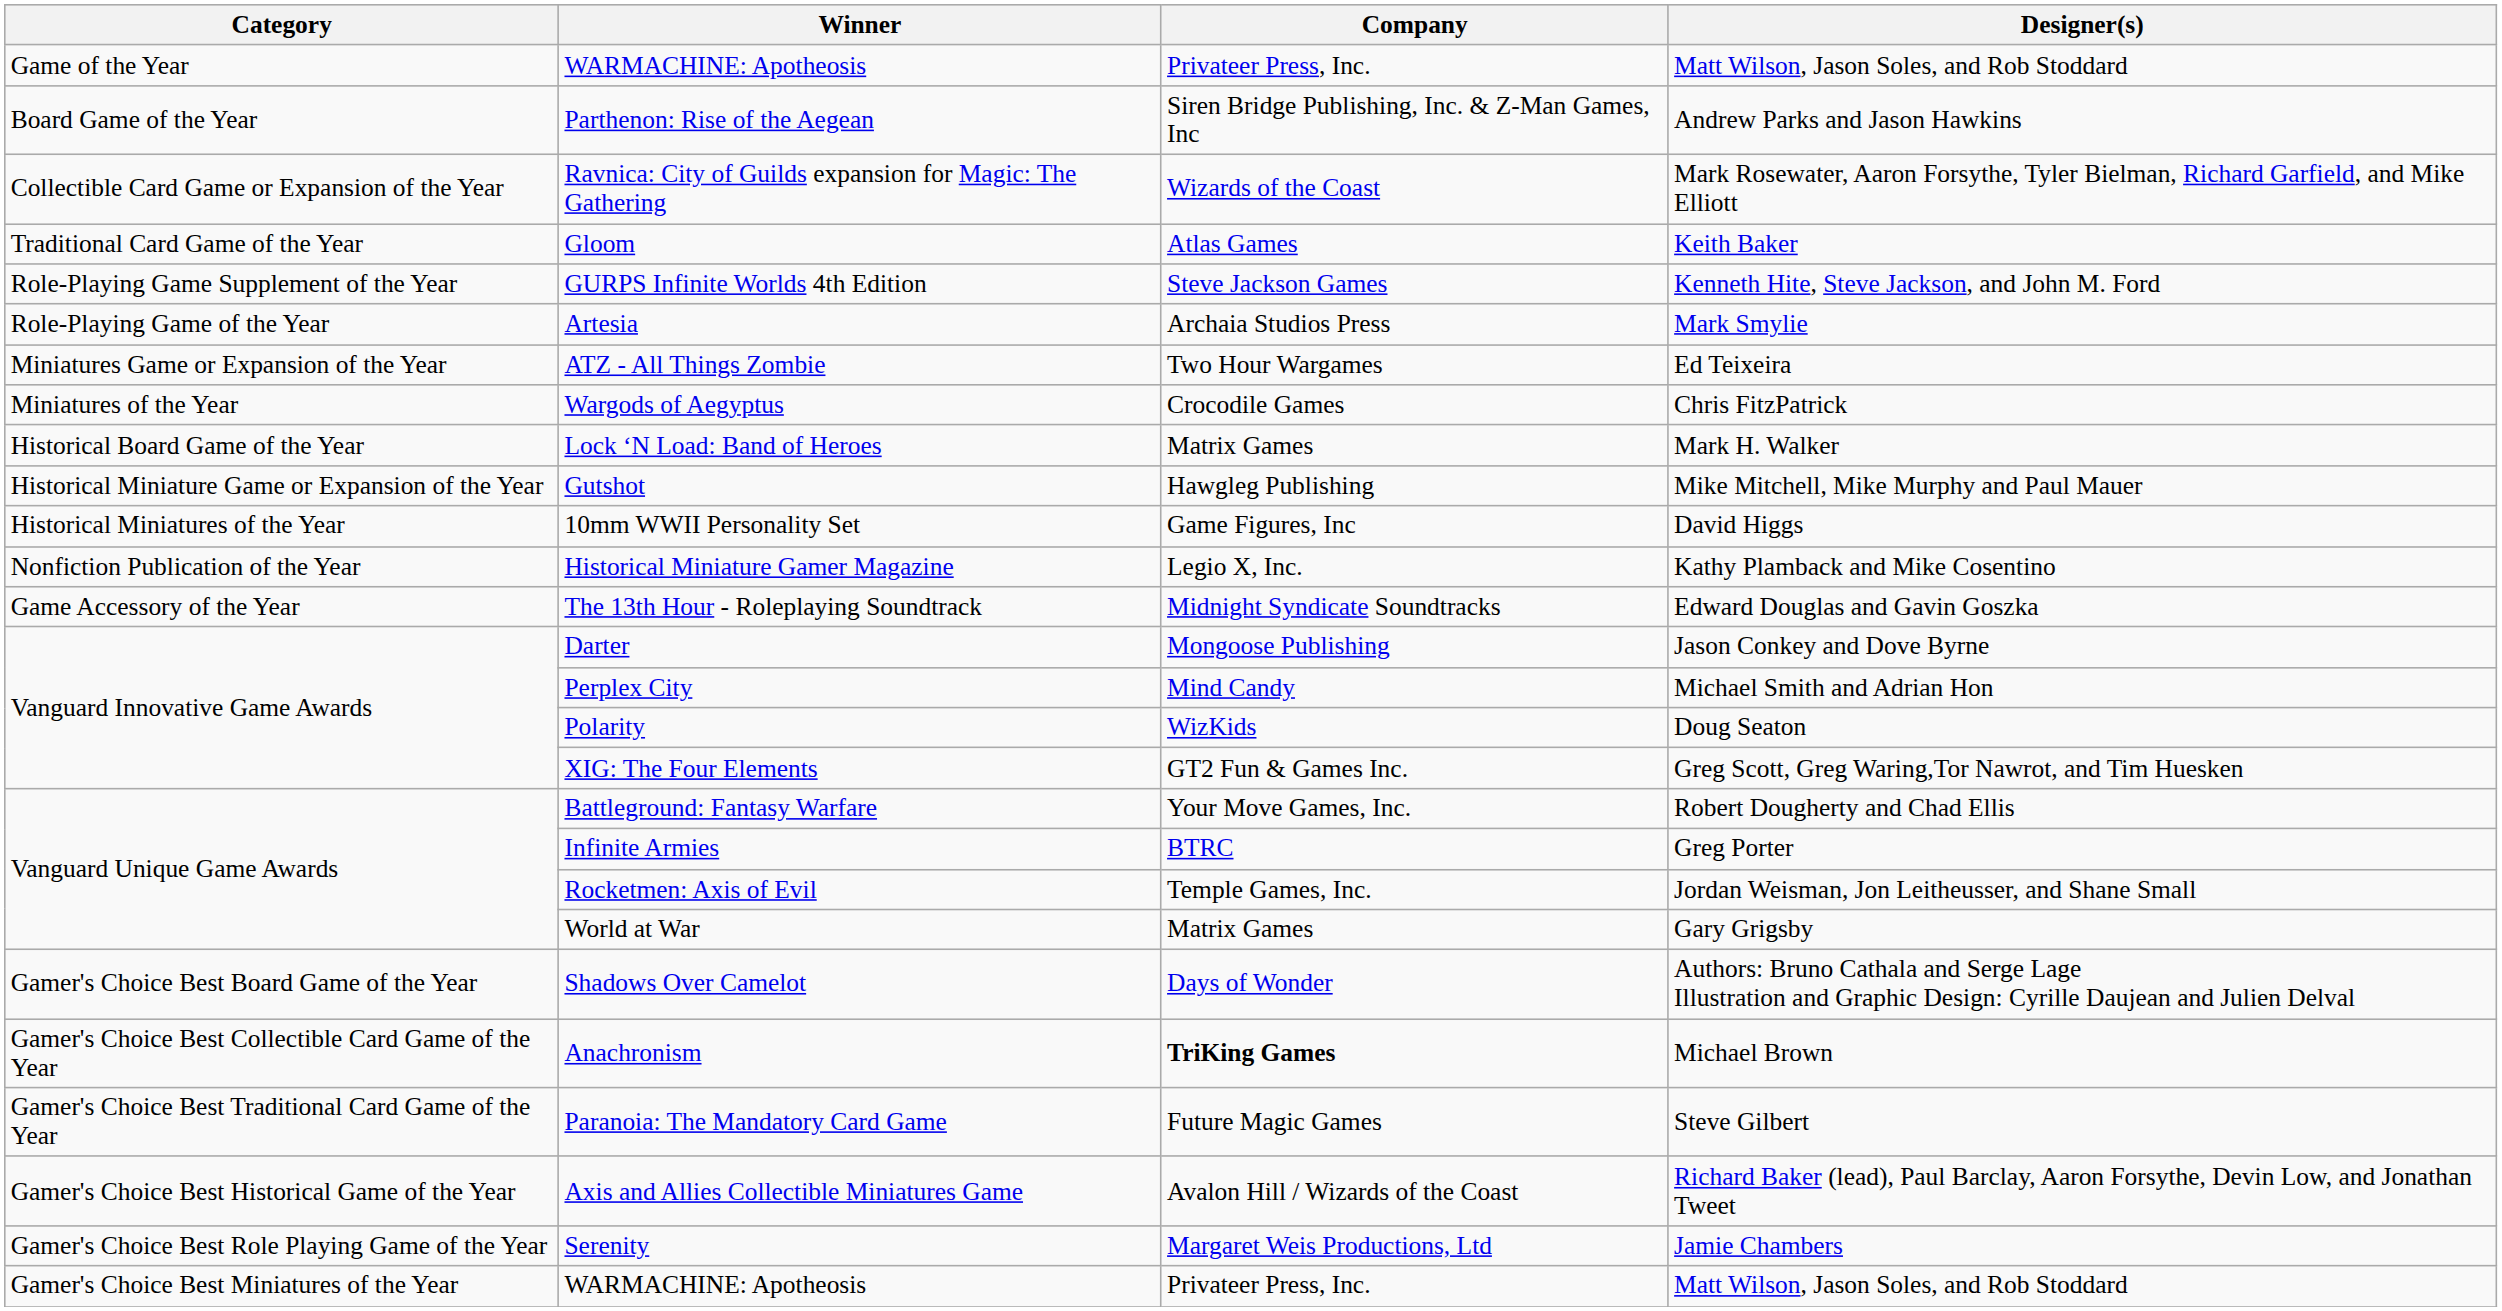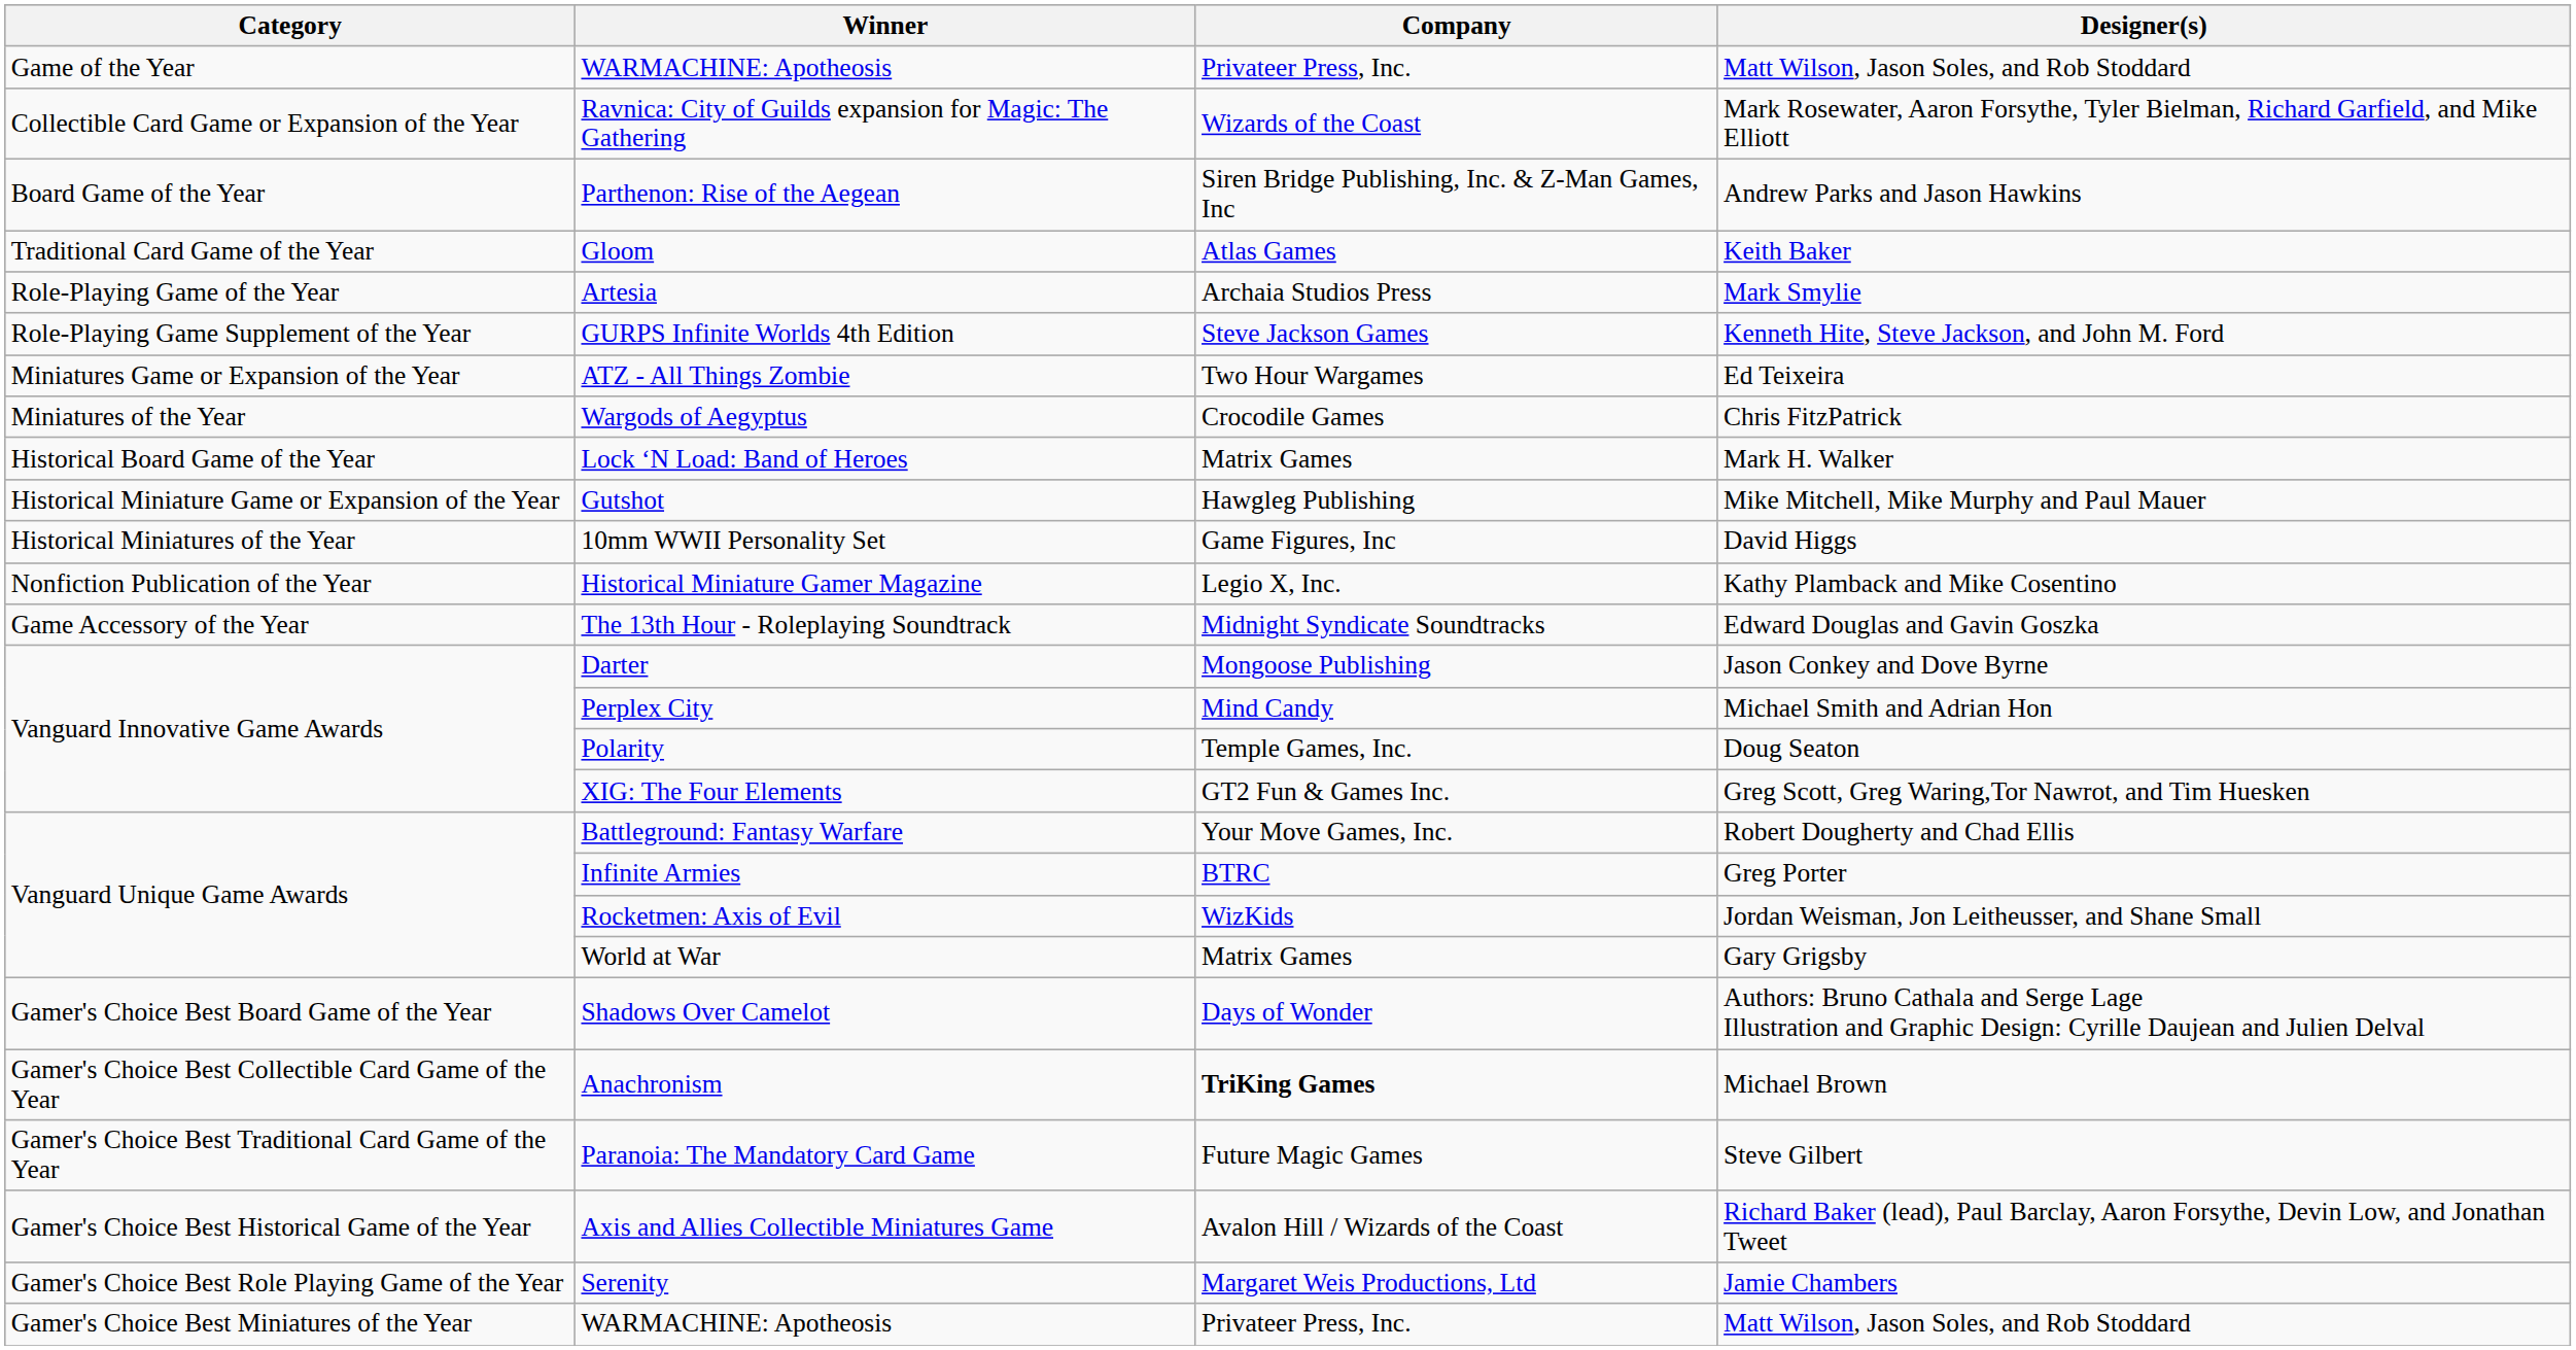 <table class="wikitable">
 <tr>
 <th>Category</th>
 <th>Winner</th>
 <th>Company</th>
 <th>Designer(s)</th>
 </tr>
 <tr>
 <td>Game of the Year</td>
 <td><a href='#'>WARMACHINE: Apotheosis</a></td>
 <td><a href='#'>Privateer Press</a>, Inc.</td>
 <td><a href='#'>Matt Wilson</a>, Jason Soles, and Rob Stoddard</td>
 </tr>
 <tr>
+<td>Collectible Card Game or Expansion of the Year</td>
+<td><a href='#'>Ravnica: City of Guilds</a> expansion for <a href='#'>Magic: The Gathering</a></td>
+<td><a href='#'>Wizards of the Coast</a></td>
+<td>Mark Rosewater, Aaron Forsythe, Tyler Bielman, <a href='#'>Richard Garfield</a>, and Mike Elliott</td>
+</tr>
+<tr>
 <td>Board Game of the Year</td>
 <td><a href='#'>Parthenon: Rise of the Aegean</a></td>
 <td>Siren Bridge Publishing, Inc. & Z-Man Games, Inc</td>
 <td>Andrew Parks and Jason Hawkins</td>
-</tr>
-<tr>
-<td>Collectible Card Game or Expansion of the Year</td>
-<td><a href='#'>Ravnica: City of Guilds</a> expansion for <a href='#'>Magic: The Gathering</a></td>
-<td><a href='#'>Wizards of the Coast</a></td>
-<td>Mark Rosewater, Aaron Forsythe, Tyler Bielman, <a href='#'>Richard Garfield</a>, and Mike Elliott</td>
 </tr>
 <tr>
 <td>Traditional Card Game of the Year</td>
 <td><a href='#'>Gloom</a></td>
 <td><a href='#'>Atlas Games</a></td>
 <td><a href='#'>Keith Baker</a></td>
 </tr>
 <tr>
+<td>Role-Playing Game of the Year</td>
+<td><a href='#'>Artesia</a></td>
+<td>Archaia Studios Press</td>
+<td><a href='#'>Mark Smylie</a></td>
+</tr>
+<tr>
 <td>Role-Playing Game Supplement of the Year</td>
 <td><a href='#'>GURPS Infinite Worlds</a> 4th Edition</td>
 <td><a href='#'>Steve Jackson Games</a></td>
 <td><a href='#'>Kenneth Hite</a>, <a href='#'>Steve Jackson</a>, and John M. Ford</td>
-</tr>
-<tr>
-<td>Role-Playing Game of the Year</td>
-<td><a href='#'>Artesia</a></td>
-<td>Archaia Studios Press</td>
-<td><a href='#'>Mark Smylie</a></td>
 </tr>
 <tr>
 <td>Miniatures Game or Expansion of the Year</td>
 <td><a href='#'>ATZ - All Things Zombie</a></td>
 <td>Two Hour Wargames</td>
 <td>Ed Teixeira</td>
 </tr>
 <tr>
 <td>Miniatures of the Year</td>
 <td><a href='#'>Wargods of Aegyptus</a></td>
 <td>Crocodile Games</td>
 <td>Chris FitzPatrick</td>
 </tr>
 <tr>
 <td>Historical Board Game of the Year</td>
 <td><a href='#'>Lock ‘N Load: Band of Heroes</a></td>
 <td>Matrix Games</td>
 <td>Mark H. Walker</td>
 </tr>
 <tr>
 <td>Historical Miniature Game or Expansion of the Year</td>
 <td><a href='#'>Gutshot</a></td>
 <td>Hawgleg Publishing</td>
 <td>Mike Mitchell, Mike Murphy and Paul Mauer</td>
 </tr>
 <tr>
 <td>Historical Miniatures of the Year</td>
 <td>10mm WWII Personality Set</td>
 <td>Game Figures, Inc</td>
 <td>David Higgs</td>
 </tr>
 <tr>
 <td>Nonfiction Publication of the Year</td>
 <td><a href='#'>Historical Miniature Gamer Magazine</a></td>
 <td>Legio X, Inc.</td>
 <td>Kathy Plamback and Mike Cosentino</td>
 </tr>
 <tr>
 <td>Game Accessory of the Year</td>
 <td><a href='#'>The 13th Hour</a> - Roleplaying Soundtrack</td>
 <td><a href='#'>Midnight Syndicate</a> Soundtracks</td>
 <td>Edward Douglas and Gavin Goszka</td>
 </tr>
 <tr>
 <td rowspan="4">Vanguard Innovative Game Awards</td>
 <td><a href='#'>Darter</a></td>
 <td><a href='#'>Mongoose Publishing</a></td>
 <td>Jason Conkey and Dove Byrne</td>
 </tr>
 <tr>
 <td><a href='#'>Perplex City</a></td>
 <td><a href='#'>Mind Candy</a></td>
 <td>Michael Smith and Adrian Hon</td>
 </tr>
 <tr>
 <td><a href='#'>Polarity</a></td>
-<td><a href='#'>WizKids</a></td>
+<td>Temple Games, Inc.</td>
 <td>Doug Seaton</td>
 </tr>
 <tr>
 <td><a href='#'>XIG: The Four Elements</a></td>
 <td>GT2 Fun & Games Inc.</td>
 <td>Greg Scott, Greg Waring,Tor Nawrot, and Tim Huesken</td>
 </tr>
 <tr>
 <td rowspan="4">Vanguard Unique Game Awards</td>
 <td><a href='#'>Battleground: Fantasy Warfare</a></td>
 <td>Your Move Games, Inc.</td>
 <td>Robert Dougherty and Chad Ellis</td>
 </tr>
 <tr>
 <td><a href='#'>Infinite Armies</a></td>
 <td><a href='#'>BTRC</a></td>
 <td>Greg Porter</td>
 </tr>
 <tr>
 <td><a href='#'>Rocketmen: Axis of Evil</a></td>
-<td>Temple Games, Inc.</td>
+<td><a href='#'>WizKids</a></td>
 <td>Jordan Weisman, Jon Leitheusser, and Shane Small</td>
 </tr>
 <tr>
 <td>World at War</td>
 <td>Matrix Games</td>
 <td>Gary Grigsby</td>
 </tr>
 <tr>
 <td>Gamer's Choice Best Board Game of the Year</td>
 <td><a href='#'>Shadows Over Camelot</a></td>
 <td><a href='#'>Days of Wonder</a></td>
 <td>Authors: Bruno Cathala and Serge Lage<br>Illustration and Graphic Design: Cyrille Daujean and Julien Delval</td>
 </tr>
 <tr>
 <td>Gamer's Choice Best Collectible Card Game of the Year</td>
 <td><a href='#'>Anachronism</a></td>
 <td><strong>TriKing Games</strong></td>
 <td>Michael Brown</td>
 </tr>
 <tr>
 <td>Gamer's Choice Best Traditional Card Game of the Year</td>
 <td><a href='#'>Paranoia: The Mandatory Card Game</a></td>
 <td>Future Magic Games</td>
 <td>Steve Gilbert</td>
 </tr>
 <tr>
 <td>Gamer's Choice Best Historical Game of the Year</td>
 <td><a href='#'>Axis and Allies Collectible Miniatures Game</a></td>
 <td>Avalon Hill / Wizards of the Coast</td>
 <td><a href='#'>Richard Baker</a> (lead), Paul Barclay, Aaron Forsythe, Devin Low, and Jonathan Tweet</td>
 </tr>
 <tr>
 <td>Gamer's Choice Best Role Playing Game of the Year</td>
 <td><a href='#'>Serenity</a></td>
 <td><a href='#'>Margaret Weis Productions, Ltd</a></td>
 <td><a href='#'>Jamie Chambers</a></td>
 </tr>
 <tr>
 <td>Gamer's Choice Best Miniatures of the Year</td>
 <td>WARMACHINE: Apotheosis</td>
 <td>Privateer Press, Inc.</td>
 <td><a href='#'>Matt Wilson</a>, Jason Soles, and Rob Stoddard</td>
 </tr>
 </table>
